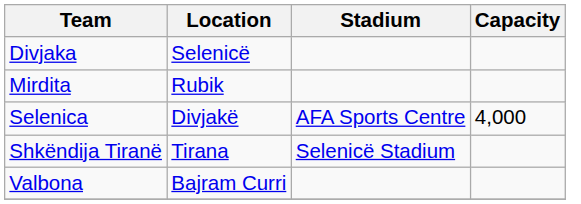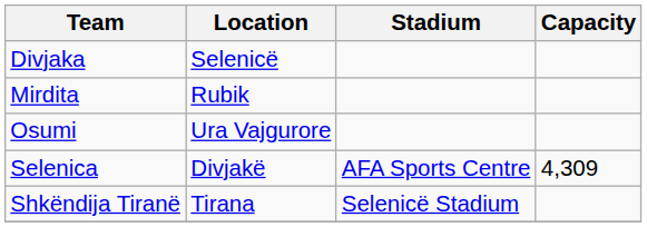 <table class="wikitable sortable">
 <tr>
 <th>Team</th>
 <th>Location</th>
 <th>Stadium</th>
 <th>Capacity</th>
 </tr>
 <tr>
 <td><a href='#'>Divjaka</a></td>
 <td><a href='#'>Selenicë</a></td>
 <td></td>
 <td></td>
 </tr>
 <tr>
 <td><a href='#'>Mirdita</a></td>
 <td><a href='#'>Rubik</a></td>
 <td></td>
 <td></td>
 </tr>
 <tr>
+<td><a href='#'>Osumi</a></td>
+<td><a href='#'>Ura Vajgurore</a></td>
+<td></td>
+<td></td>
+</tr>
+<tr>
 <td><a href='#'>Selenica</a></td>
 <td><a href='#'>Divjakë</a></td>
 <td><a href='#'>AFA Sports Centre</a></td>
-<td>4,000</td>
+<td>4,309</td>
 </tr>
 <tr>
 <td><a href='#'>Shkëndija Tiranë</a></td>
 <td><a href='#'>Tirana</a></td>
 <td><a href='#'>Selenicë Stadium</a></td>
 <td></td>
 </tr>
 <tr>
-<td><a href='#'>Valbona</a></td>
-<td><a href='#'>Bajram Curri</a></td>
-<td></td>
-<td></td>
-</tr>
-<tr>
 </tr>
 </table>
